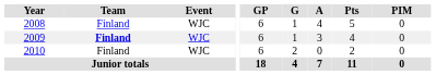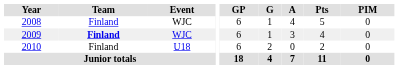 <table border="0" cellpadding="1" cellspacing="0" ID="Table3" style="text-align:center; width:40em">
 <tr bgcolor="#e0e0e0">
 <th>Year</th>
 <th>Team</th>
 <th>Event</th>
 <th rowspan="102" bgcolor="#ffffff"></th>
 <th>GP</th>
 <th>G</th>
 <th>A</th>
 <th>Pts</th>
 <th>PIM</th>
 </tr>
 <tr>
 <td><a href='#'>2008</a></td>
 <td><a href='#'>Finland</a></td>
 <td>WJC</td>
 <td>6</td>
 <td>1</td>
 <td>4</td>
 <td>5</td>
 <td>0</td>
 </tr>
 <tr bgcolor="#f0f0f0">
 <td><a href='#'>2009</a></td>
 <td><strong><a href='#'>Finland</a></strong></td>
 <td><a href='#'>WJC</a></td>
 <td>6</td>
 <td>1</td>
 <td>3</td>
 <td>4</td>
 <td>0</td>
 </tr>
 <tr>
 <td><a href='#'>2010</a></td>
 <td>Finland</td>
-<td>WJC</td>
+<td><a href='#'>U18</a></td>
 <td>6</td>
 <td>2</td>
 <td>0</td>
 <td>2</td>
 <td>0</td>
 </tr>
 <tr bgcolor="#e0e0e0">
 <th colspan="3">Junior totals</th>
 <th>18</th>
 <th>4</th>
 <th>7</th>
 <th>11</th>
 <th>0</th>
 </tr>
 </table>
